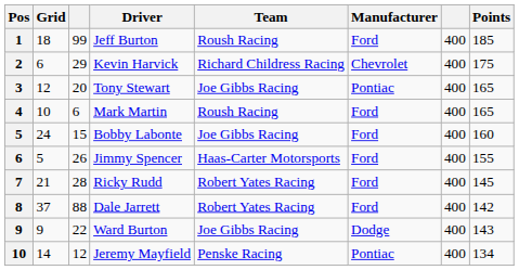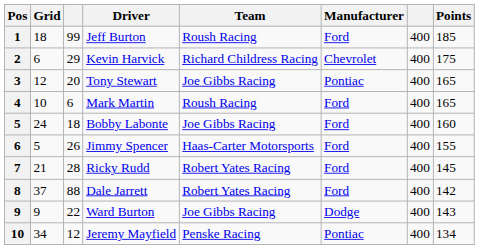 <table class="wikitable" style="font-size:95%">
 <tr>
 <th>Pos</th>
 <th>Grid</th>
 <th></th>
 <th>Driver</th>
 <th>Team</th>
 <th>Manufacturer</th>
 <th></th>
 <th>Points</th>
 </tr>
 <tr>
 <th>1</th>
 <td>18</td>
 <td>99</td>
 <td><a href='#'>Jeff Burton</a></td>
 <td><a href='#'>Roush Racing</a></td>
 <td><a href='#'>Ford</a></td>
 <td>400</td>
 <td>185</td>
 </tr>
 <tr>
 <th>2</th>
 <td>6</td>
 <td>29</td>
 <td><a href='#'>Kevin Harvick</a></td>
 <td><a href='#'>Richard Childress Racing</a></td>
 <td><a href='#'>Chevrolet</a></td>
 <td>400</td>
 <td>175</td>
 </tr>
 <tr>
 <th>3</th>
 <td>12</td>
 <td>20</td>
 <td><a href='#'>Tony Stewart</a></td>
 <td><a href='#'>Joe Gibbs Racing</a></td>
 <td><a href='#'>Pontiac</a></td>
 <td>400</td>
 <td>165</td>
 </tr>
 <tr>
 <th>4</th>
 <td>10</td>
 <td>6</td>
 <td><a href='#'>Mark Martin</a></td>
 <td><a href='#'>Roush Racing</a></td>
 <td><a href='#'>Ford</a></td>
 <td>400</td>
 <td>165</td>
 </tr>
 <tr>
 <th>5</th>
 <td>24</td>
-<td>15</td>
+<td>18</td>
 <td><a href='#'>Bobby Labonte</a></td>
 <td><a href='#'>Joe Gibbs Racing</a></td>
 <td><a href='#'>Ford</a></td>
 <td>400</td>
 <td>160</td>
 </tr>
 <tr>
 <th>6</th>
 <td>5</td>
 <td>26</td>
 <td><a href='#'>Jimmy Spencer</a></td>
 <td><a href='#'>Haas-Carter Motorsports</a></td>
 <td><a href='#'>Ford</a></td>
 <td>400</td>
 <td>155</td>
 </tr>
 <tr>
 <th>7</th>
 <td>21</td>
 <td>28</td>
 <td><a href='#'>Ricky Rudd</a></td>
 <td><a href='#'>Robert Yates Racing</a></td>
 <td><a href='#'>Ford</a></td>
 <td>400</td>
 <td>145</td>
 </tr>
 <tr>
 <th>8</th>
 <td>37</td>
 <td>88</td>
 <td><a href='#'>Dale Jarrett</a></td>
 <td><a href='#'>Robert Yates Racing</a></td>
 <td><a href='#'>Ford</a></td>
 <td>400</td>
 <td>142</td>
 </tr>
 <tr>
 <th>9</th>
 <td>9</td>
 <td>22</td>
 <td><a href='#'>Ward Burton</a></td>
 <td><a href='#'>Joe Gibbs Racing</a></td>
 <td><a href='#'>Dodge</a></td>
 <td>400</td>
 <td>143</td>
 </tr>
 <tr>
 <th>10</th>
-<td>14</td>
+<td>34</td>
 <td>12</td>
 <td><a href='#'>Jeremy Mayfield</a></td>
 <td><a href='#'>Penske Racing</a></td>
 <td><a href='#'>Pontiac</a></td>
 <td>400</td>
 <td>134</td>
 </tr>
 </table>
